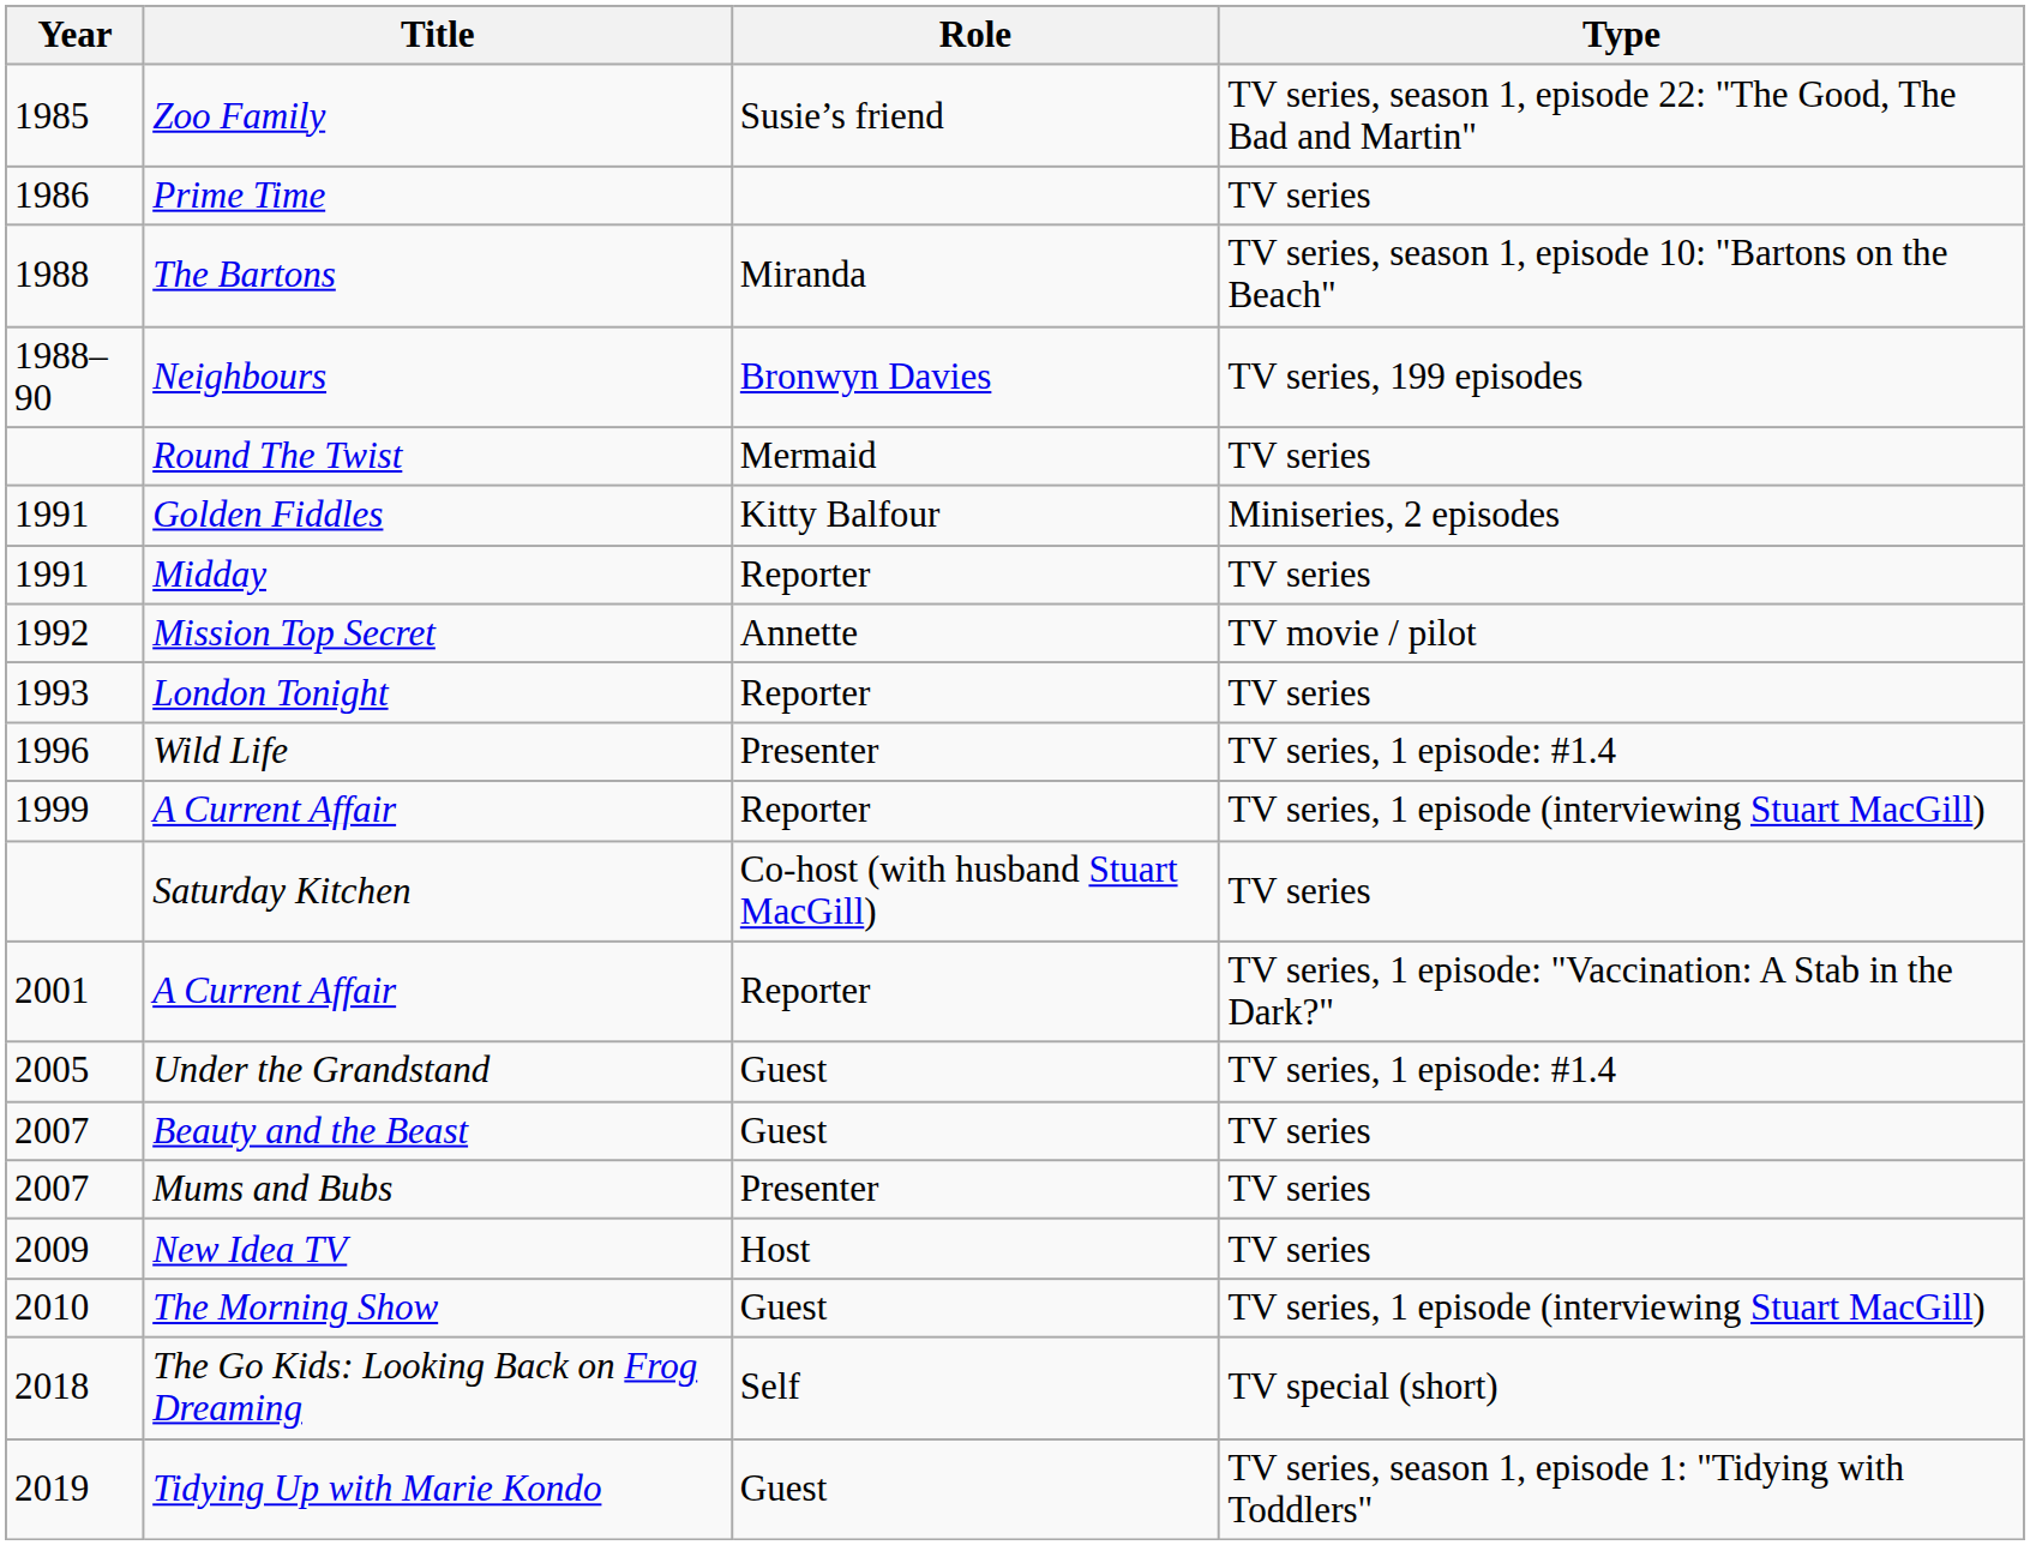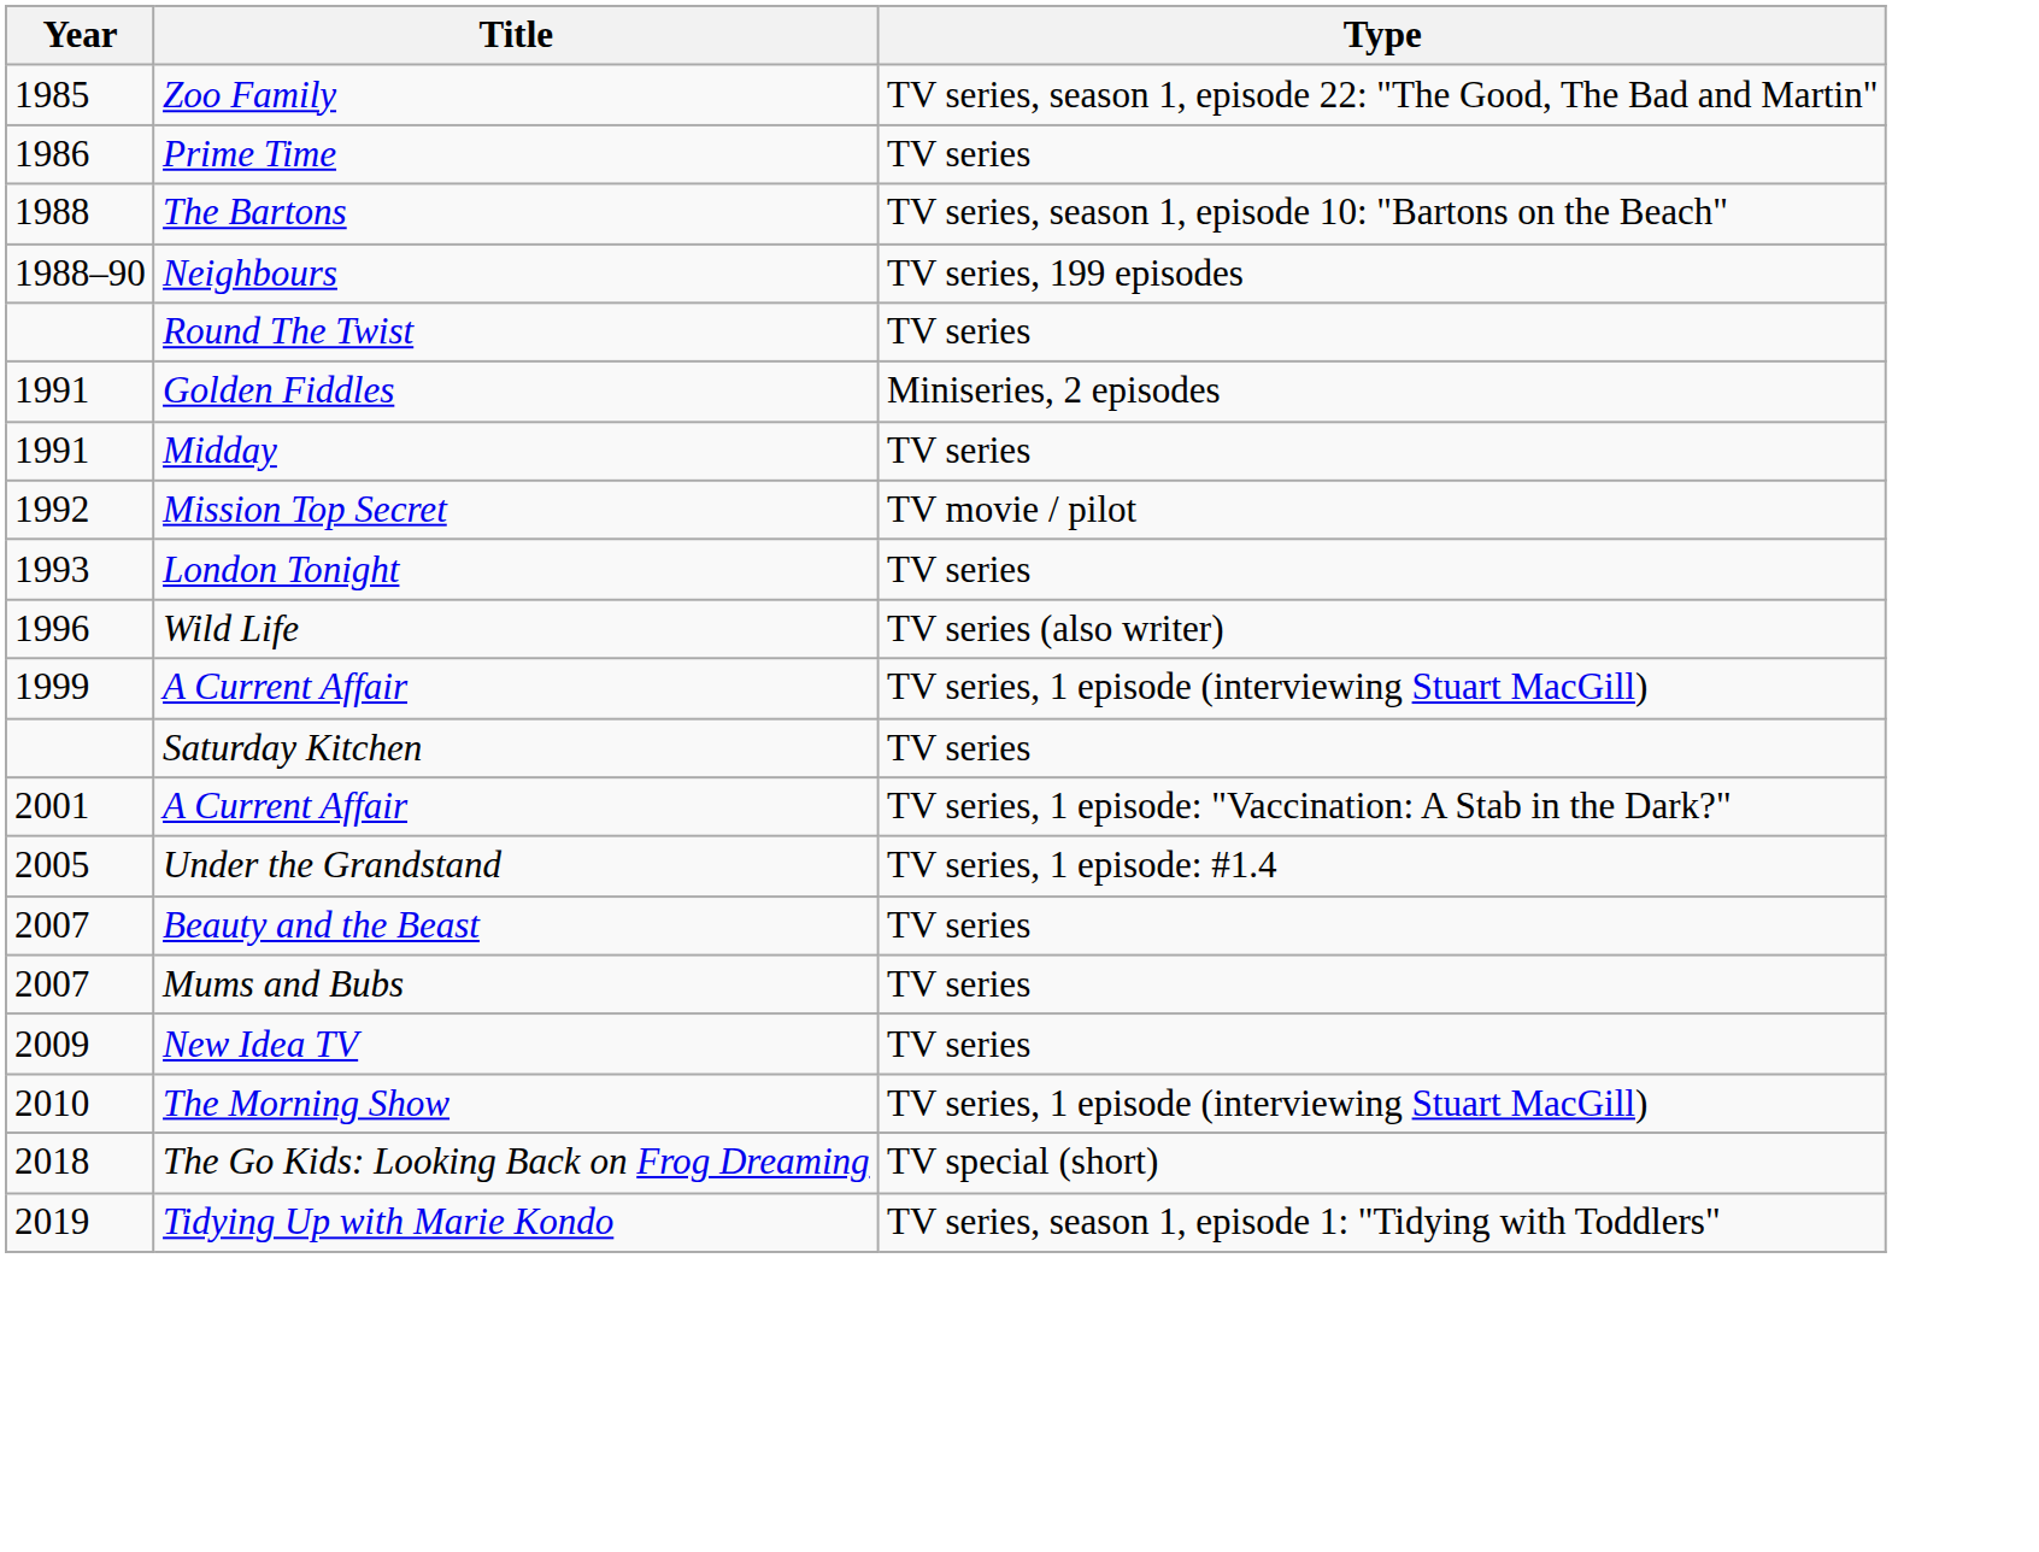 <table class="wikitable">
 <tr>
 <th>Year</th>
 <th>Title</th>
-<th>Role</th>
 <th>Type</th>
 </tr>
 <tr>
 <td>1985</td>
 <td><em><a href='#'>Zoo Family</a></em></td>
-<td>Susie’s friend</td>
 <td>TV series, season 1, episode 22: "The Good, The Bad and Martin"</td>
 </tr>
 <tr>
 <td>1986</td>
 <td><em><a href='#'>Prime Time</a></em></td>
-<td></td>
 <td>TV series</td>
 </tr>
 <tr>
 <td>1988</td>
 <td><em><a href='#'>The Bartons</a></em></td>
-<td>Miranda</td>
 <td>TV series, season 1, episode 10: "Bartons on the Beach"</td>
 </tr>
 <tr>
 <td>1988–90</td>
 <td><em><a href='#'>Neighbours</a></em></td>
-<td><a href='#'>Bronwyn Davies</a></td>
 <td>TV series, 199 episodes</td>
 </tr>
 <tr>
 <td></td>
 <td><em><a href='#'>Round The Twist</a></em></td>
-<td>Mermaid</td>
 <td>TV series</td>
 </tr>
 <tr>
 <td>1991</td>
 <td><em><a href='#'>Golden Fiddles</a></em></td>
-<td>Kitty Balfour</td>
 <td>Miniseries, 2 episodes</td>
 </tr>
 <tr>
 <td>1991</td>
 <td><em><a href='#'>Midday</a></em></td>
-<td>Reporter</td>
 <td>TV series</td>
 </tr>
 <tr>
 <td>1992</td>
 <td><em><a href='#'>Mission Top Secret</a></em></td>
-<td>Annette</td>
 <td>TV movie / pilot</td>
 </tr>
 <tr>
 <td>1993</td>
 <td><em><a href='#'>London Tonight</a></em></td>
-<td>Reporter</td>
 <td>TV series</td>
 </tr>
 <tr>
 <td>1996</td>
 <td><em>Wild Life</em></td>
-<td>Presenter</td>
-<td>TV series, 1 episode: #1.4</td>
+<td>TV series (also writer)</td>
 </tr>
 <tr>
 <td>1999</td>
 <td><em><a href='#'>A Current Affair</a></em></td>
-<td>Reporter</td>
 <td>TV series, 1 episode (interviewing <a href='#'>Stuart MacGill</a>)</td>
 </tr>
 <tr>
 <td></td>
 <td><em>Saturday Kitchen</em></td>
-<td>Co-host (with husband <a href='#'>Stuart MacGill</a>)</td>
 <td>TV series</td>
 </tr>
 <tr>
 <td>2001</td>
 <td><em><a href='#'>A Current Affair</a></em></td>
-<td>Reporter</td>
 <td>TV series, 1 episode: "Vaccination: A Stab in the Dark?"</td>
 </tr>
 <tr>
 <td>2005</td>
 <td><em>Under the Grandstand</em></td>
-<td>Guest</td>
 <td>TV series, 1 episode: #1.4</td>
 </tr>
 <tr>
 <td>2007</td>
 <td><em><a href='#'>Beauty and the Beast</a></em></td>
-<td>Guest</td>
 <td>TV series</td>
 </tr>
 <tr>
 <td>2007</td>
 <td><em>Mums and Bubs</em></td>
-<td>Presenter</td>
 <td>TV series</td>
 </tr>
 <tr>
 <td>2009</td>
 <td><em><a href='#'>New Idea TV</a></em></td>
-<td>Host</td>
 <td>TV series</td>
 </tr>
 <tr>
 <td>2010</td>
 <td><em><a href='#'>The Morning Show</a></em></td>
-<td>Guest</td>
 <td>TV series, 1 episode (interviewing <a href='#'>Stuart MacGill</a>)</td>
 </tr>
 <tr>
 <td>2018</td>
 <td><em>The Go Kids: Looking Back on <a href='#'>Frog Dreaming</a></em></td>
-<td>Self</td>
 <td>TV special (short)</td>
 </tr>
 <tr>
 <td>2019</td>
 <td><em><a href='#'>Tidying Up with Marie Kondo</a></em></td>
-<td>Guest</td>
 <td>TV series, season 1, episode 1: "Tidying with Toddlers"</td>
 </tr>
 </table>
